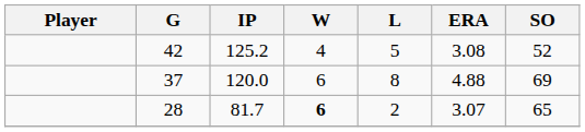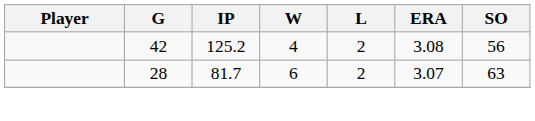 <table class="wikitable sortable">
 <tr>
 <th bgcolor="#DDDDFF" width="16%">Player</th>
 <th bgcolor="#DDDDFF" width="9%">G</th>
 <th bgcolor="#DDDDFF" width="9%">IP</th>
 <th bgcolor="#DDDDFF" width="9%">W</th>
 <th bgcolor="#DDDDFF" width="9%">L</th>
 <th bgcolor="#DDDDFF" width="9%">ERA</th>
 <th bgcolor="#DDDDFF" width="9%">SO</th>
 </tr>
 <tr align="center">
 <td></td>
 <td>42</td>
 <td>125.2</td>
 <td>4</td>
-<td>5</td>
+<td>2</td>
 <td>3.08</td>
-<td>52</td>
-</tr>
-<tr align="center">
-<td></td>
-<td>37</td>
-<td>120.0</td>
-<td>6</td>
-<td>8</td>
-<td>4.88</td>
-<td>69</td>
+<td>56</td>
 </tr>
 <tr align="center">
 <td></td>
 <td>28</td>
 <td>81.7</td>
-<td><strong>6</strong></td>
+<td>6</td>
 <td>2</td>
 <td>3.07</td>
-<td>65</td>
+<td>63</td>
 </tr>
 <tr align="center">
 </tr>
 </table>
